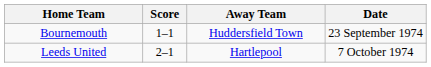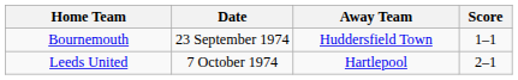 <table class="wikitable" style="text-align:center;">
 <tr>
 <th width=175>Home Team</th>
+<th width=125>Date</th>
+<th width=175>Away Team</th>
 <th width=50>Score</th>
-<th width=175>Away Team</th>
-<th width=125>Date</th>
 </tr>
 <tr>
 <td><a href='#'>Bournemouth</a></td>
+<td>23 September 1974</td>
+<td><a href='#'>Huddersfield Town</a></td>
 <td>1–1</td>
-<td><a href='#'>Huddersfield Town</a></td>
-<td>23 September 1974</td>
 </tr>
 <tr>
 <td><a href='#'>Leeds United</a></td>
+<td>7 October 1974</td>
+<td><a href='#'>Hartlepool</a></td>
 <td>2–1</td>
-<td><a href='#'>Hartlepool</a></td>
-<td>7 October 1974</td>
 </tr>
 </table>
